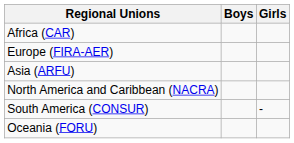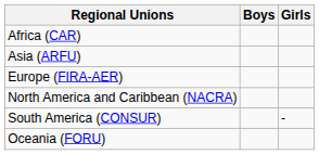 <table class="wikitable">
 <tr>
 <th>Regional Unions</th>
 <th>Boys</th>
 <th>Girls</th>
 </tr>
 <tr>
 <td>Africa (<a href='#'>CAR</a>)</td>
 <td></td>
 <td></td>
 </tr>
 <tr>
-<td>Europe (<a href='#'>FIRA-AER</a>)</td>
+<td>Asia (<a href='#'>ARFU</a>)</td>
 <td></td>
 <td></td>
 </tr>
 <tr>
-<td>Asia (<a href='#'>ARFU</a>)</td>
+<td>Europe (<a href='#'>FIRA-AER</a>)</td>
 <td></td>
 <td></td>
 </tr>
 <tr>
 <td>North America and Caribbean (<a href='#'>NACRA</a>)</td>
 <td></td>
 <td><br></td>
 </tr>
 <tr>
 <td>South America (<a href='#'>CONSUR</a>)</td>
 <td></td>
 <td>-</td>
 </tr>
 <tr>
 <td>Oceania (<a href='#'>FORU</a>)</td>
 <td></td>
 <td></td>
 </tr>
 </table>
